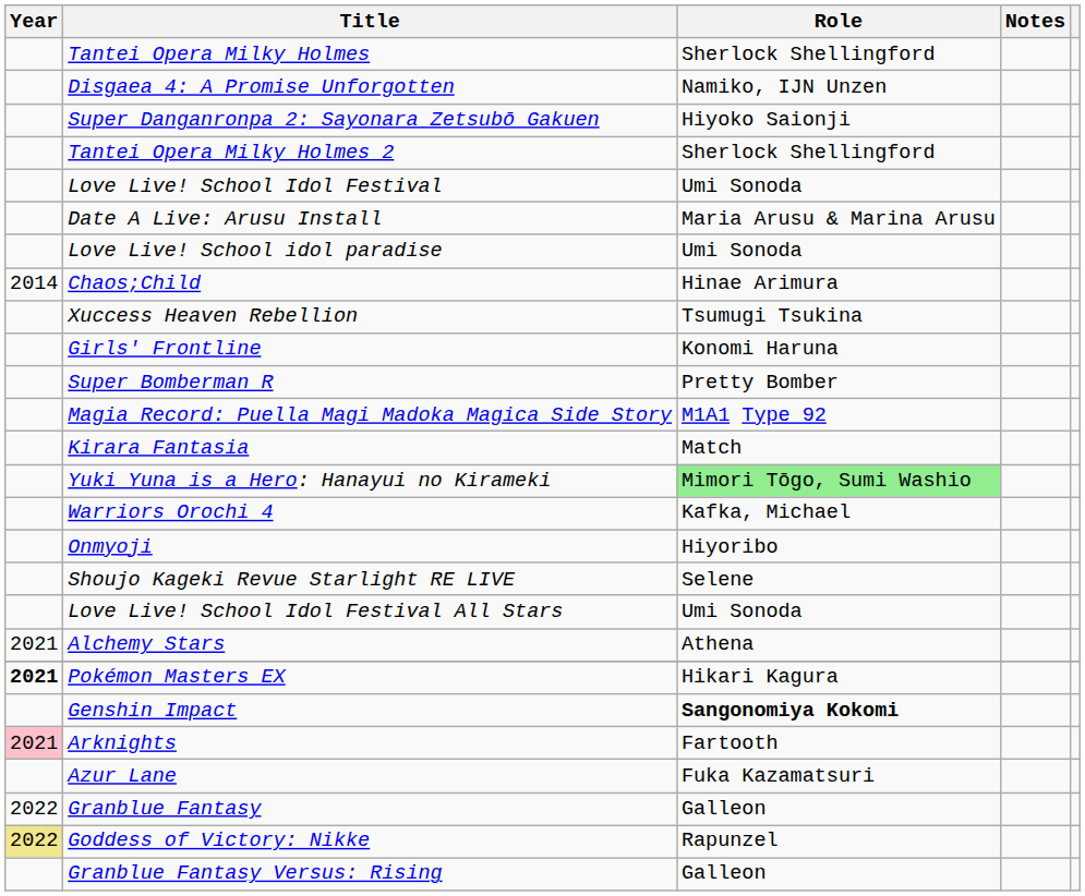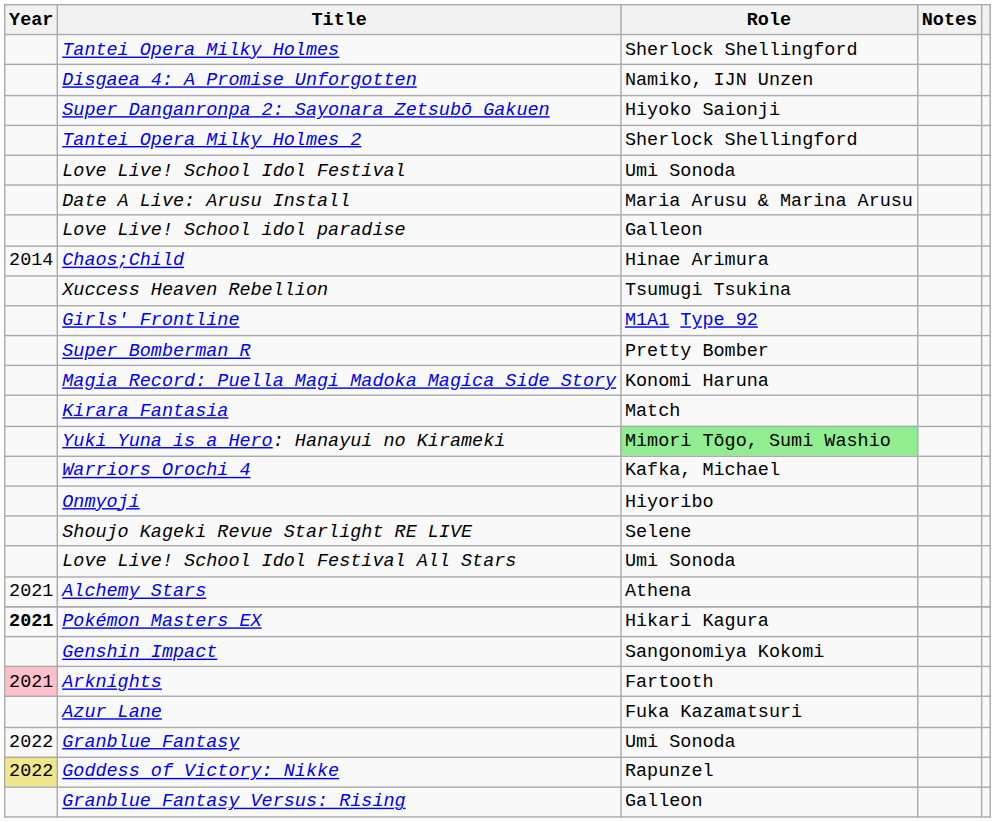 <table class="wikitable sortable plainrowheaders">
 <tr>
 <th>Year</th>
 <th>Title</th>
 <th>Role</th>
 <th class="unsortable">Notes</th>
 <th class="unsortable"></th>
 </tr>
 <tr>
 <td></td>
 <td><em><a href='#'>Tantei Opera Milky Holmes</a></em></td>
 <td>Sherlock Shellingford</td>
 <td></td>
 <td></td>
 </tr>
 <tr>
 <td></td>
 <td><em><a href='#'>Disgaea 4: A Promise Unforgotten</a></em></td>
 <td>Namiko, IJN Unzen</td>
 <td></td>
 <td></td>
 </tr>
 <tr>
 <td></td>
 <td><em><a href='#'>Super Danganronpa 2: Sayonara Zetsubō Gakuen</a></em></td>
 <td>Hiyoko Saionji</td>
 <td></td>
 <td></td>
 </tr>
 <tr>
 <td></td>
 <td><em><a href='#'>Tantei Opera Milky Holmes 2</a></em></td>
 <td>Sherlock Shellingford</td>
 <td></td>
 <td></td>
 </tr>
 <tr>
 <td></td>
 <td><em>Love Live! School Idol Festival</em></td>
 <td>Umi Sonoda</td>
 <td></td>
 <td></td>
 </tr>
 <tr>
 <td></td>
 <td><em>Date A Live: Arusu Install</em></td>
 <td>Maria Arusu & Marina Arusu</td>
 <td></td>
 <td></td>
 </tr>
 <tr>
 <td></td>
 <td><em>Love Live! School idol paradise</em></td>
-<td>Umi Sonoda</td>
+<td>Galleon</td>
 <td></td>
 <td></td>
 </tr>
 <tr>
 <td>2014</td>
 <td><em><a href='#'>Chaos;Child</a></em></td>
 <td>Hinae Arimura</td>
 <td></td>
 <td></td>
 </tr>
 <tr>
 <td></td>
 <td><em>Xuccess Heaven Rebellion</em></td>
 <td>Tsumugi Tsukina</td>
 <td></td>
 <td></td>
 </tr>
 <tr>
 <td></td>
 <td><em><a href='#'>Girls' Frontline</a></em></td>
-<td>Konomi Haruna</td>
+<td><a href='#'>M1A1</a> <a href='#'>Type 92</a></td>
 <td></td>
 </tr>
 <tr>
 <td></td>
 <td><em><a href='#'>Super Bomberman R</a></em></td>
 <td>Pretty Bomber</td>
 <td></td>
 <td></td>
 </tr>
 <tr>
 <td></td>
 <td><em><a href='#'>Magia Record: Puella Magi Madoka Magica Side Story</a></em></td>
-<td><a href='#'>M1A1</a> <a href='#'>Type 92</a></td>
+<td>Konomi Haruna</td>
 <td></td>
 <td></td>
 </tr>
 <tr>
 <td></td>
 <td><em><a href='#'>Kirara Fantasia</a></em></td>
 <td>Match</td>
 <td></td>
 <td></td>
 </tr>
 <tr>
 <td></td>
 <td><em><a href='#'>Yuki Yuna is a Hero</a>: Hanayui no Kirameki</em></td>
 <td style="background: lightgreen;">Mimori Tōgo, Sumi Washio</td>
 <td></td>
 <td></td>
 </tr>
 <tr>
 <td></td>
 <td><em><a href='#'>Warriors Orochi 4</a></em></td>
 <td>Kafka, Michael</td>
 <td></td>
 <td></td>
 </tr>
 <tr>
 <td></td>
 <td><em><a href='#'>Onmyoji</a></em></td>
 <td>Hiyoribo</td>
 <td></td>
 <td></td>
 </tr>
 <tr>
 <td></td>
 <td><em>Shoujo Kageki Revue Starlight RE LIVE</em></td>
 <td>Selene</td>
 <td></td>
 <td></td>
 </tr>
 <tr>
 <td></td>
 <td><em>Love Live! School Idol Festival All Stars</em></td>
 <td>Umi Sonoda</td>
 <td></td>
 <td></td>
 </tr>
 <tr>
 <td>2021</td>
 <td><em><a href='#'>Alchemy Stars</a></em></td>
 <td>Athena</td>
 <td></td>
 <td></td>
 </tr>
 <tr>
 </tr>
 <tr>
 <td><strong>2021</strong></td>
 <td><em><a href='#'>Pokémon Masters EX</a></em></td>
 <td>Hikari Kagura</td>
 <td></td>
 <td></td>
 </tr>
 <tr>
 <td></td>
 <td><em><a href='#'>Genshin Impact</a></em></td>
-<td><strong>Sangonomiya Kokomi</strong></td>
+<td>Sangonomiya Kokomi</td>
 <td></td>
 <td></td>
 </tr>
 <tr>
 <td style="background: pink;">2021</td>
 <td><em><a href='#'>Arknights</a></em></td>
 <td>Fartooth</td>
 <td></td>
 <td></td>
 </tr>
 <tr>
 <td></td>
 <td><em><a href='#'>Azur Lane</a></em></td>
 <td>Fuka Kazamatsuri</td>
 <td></td>
 <td></td>
 </tr>
 <tr>
 <td>2022</td>
 <td><em><a href='#'>Granblue Fantasy</a></em></td>
-<td>Galleon</td>
+<td>Umi Sonoda</td>
 <td></td>
 <td></td>
 </tr>
 <tr>
 <td style="background: khaki;">2022</td>
 <td><em><a href='#'>Goddess of Victory: Nikke</a></em></td>
 <td>Rapunzel</td>
 <td></td>
 <td></td>
 </tr>
 <tr>
 <td></td>
 <td><em><a href='#'>Granblue Fantasy Versus: Rising</a></em></td>
 <td>Galleon</td>
 <td></td>
 <td></td>
 </tr>
 </table>
